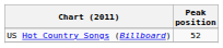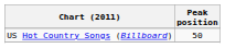 <table class="wikitable sortable">
 <tr>
 <th>Chart (2011)</th>
 <th>Peak <br> position</th>
 </tr>
 <tr>
 </tr>
 <tr>
 <td>US <a href='#'>Hot Country Songs</a> (<em><a href='#'>Billboard</a></em>)</td>
-<td align="center">52</td>
+<td align="center">50</td>
 </tr>
 <tr>
 </tr>
 <tr>
 </tr>
 </table>
